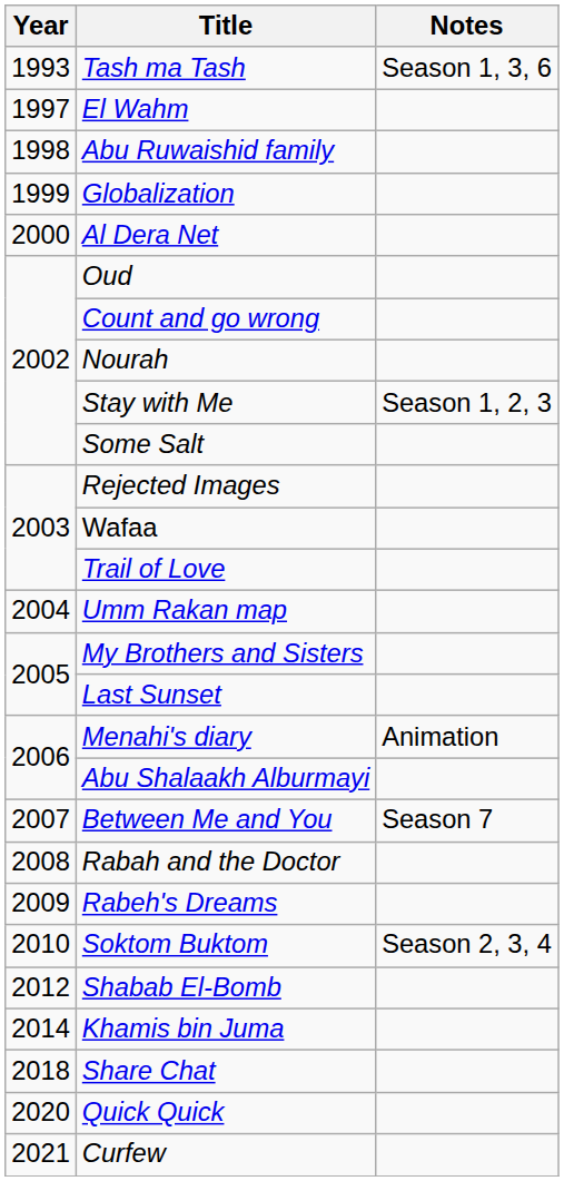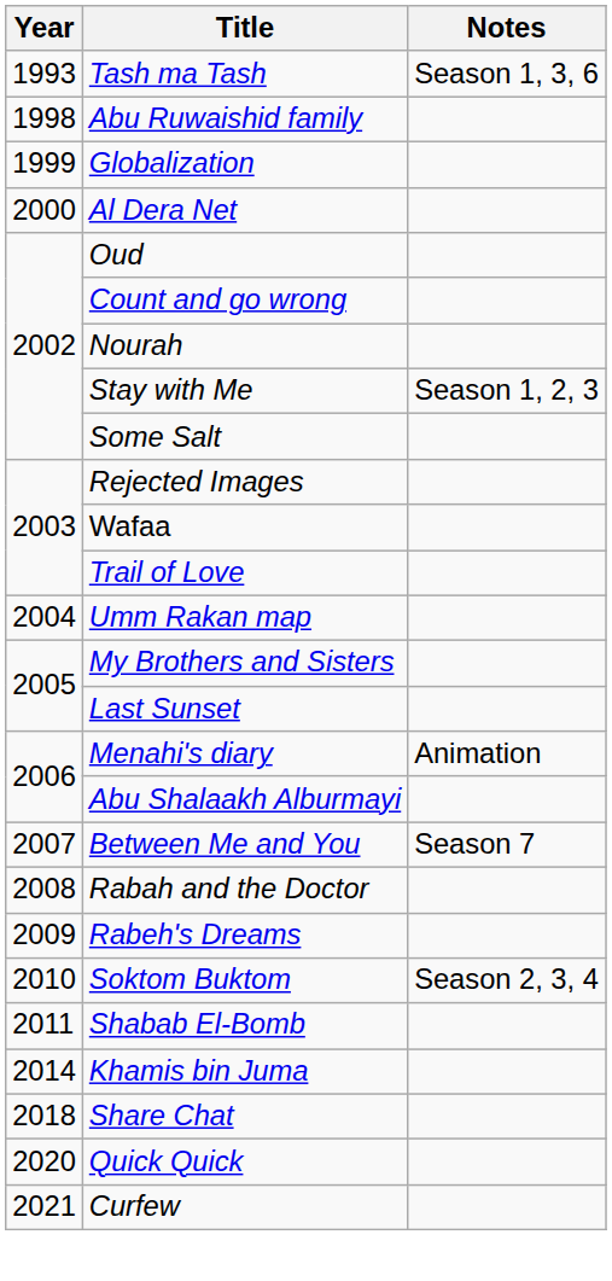 <table class="wikitable sortable">
 <tr>
 <th>Year</th>
 <th>Title</th>
 <th class="unsortable">Notes</th>
 </tr>
 <tr>
 <td>1993</td>
 <td><em><a href='#'>Tash ma Tash</a></em></td>
 <td>Season 1, 3, 6</td>
-</tr>
-<tr>
-<td>1997</td>
-<td><a href='#'><em>El Wahm</em></a></td>
-<td></td>
 </tr>
 <tr>
 <td>1998</td>
 <td><em><a href='#'>Abu Ruwaishid family</a></em></td>
 <td></td>
 </tr>
 <tr>
 <td>1999</td>
 <td><em><a href='#'>Globalization</a></em></td>
 <td></td>
 </tr>
 <tr>
 <td>2000</td>
 <td><em><a href='#'>Al Dera Net</a></em></td>
 <td></td>
 </tr>
 <tr>
 <td rowspan="5">2002</td>
 <td><em>Oud</em></td>
 <td></td>
 </tr>
 <tr>
 <td><em><a href='#'>Count and go wrong</a></em></td>
 <td></td>
 </tr>
 <tr>
 <td><em>Nourah</em></td>
 <td></td>
 </tr>
 <tr>
 <td><em>Stay with Me</em></td>
 <td>Season 1, 2, 3</td>
 </tr>
 <tr>
 <td><em>Some Salt</em></td>
 <td></td>
 </tr>
 <tr>
 <td rowspan="3">2003</td>
 <td><em>Rejected Images</em></td>
 <td></td>
 </tr>
 <tr>
 <td>Wafaa</td>
 <td></td>
 </tr>
 <tr>
 <td><em><a href='#'>Trail of Love</a></em></td>
 <td></td>
 </tr>
 <tr>
 <td>2004</td>
 <td><em><a href='#'>Umm Rakan map</a></em></td>
 <td></td>
 </tr>
 <tr>
 <td rowspan="2">2005</td>
 <td><em><a href='#'>My Brothers and Sisters</a></em></td>
 <td></td>
 </tr>
 <tr>
 <td><em><a href='#'>Last Sunset</a></em></td>
 <td></td>
 </tr>
 <tr>
 <td rowspan="2">2006</td>
 <td><em><a href='#'>Menahi's diary</a></em></td>
 <td>Animation</td>
 </tr>
 <tr>
 <td><em><a href='#'>Abu Shalaakh Alburmayi</a></em></td>
 <td></td>
 </tr>
 <tr>
 <td>2007</td>
 <td><em><a href='#'>Between Me and You</a></em></td>
 <td>Season 7</td>
 </tr>
 <tr>
 <td>2008</td>
 <td><em>Rabah and the Doctor</em></td>
 <td></td>
 </tr>
 <tr>
 <td>2009</td>
 <td><em><a href='#'>Rabeh's Dreams</a></em></td>
 <td></td>
 </tr>
 <tr>
 <td>2010</td>
 <td><em><a href='#'>Soktom Buktom</a></em></td>
 <td>Season 2, 3, 4</td>
 </tr>
 <tr>
-<td>2012</td>
+<td>2011</td>
 <td><em><a href='#'>Shabab El-Bomb</a></em></td>
 <td></td>
 </tr>
 <tr>
 <td>2014</td>
 <td><em><a href='#'>Khamis bin Juma</a></em></td>
 <td></td>
 </tr>
 <tr>
 <td>2018</td>
 <td><em><a href='#'>Share Chat</a></em></td>
 <td></td>
 </tr>
 <tr>
 <td>2020</td>
 <td><em><a href='#'>Quick Quick</a></em></td>
 <td></td>
 </tr>
 <tr>
 <td>2021</td>
 <td><em>Curfew</em></td>
 <td></td>
 </tr>
 <tr>
 </tr>
 </table>
